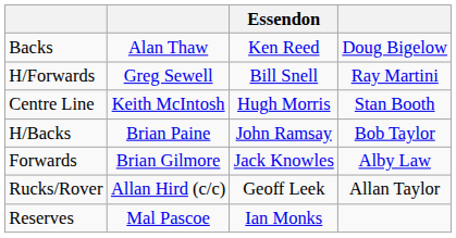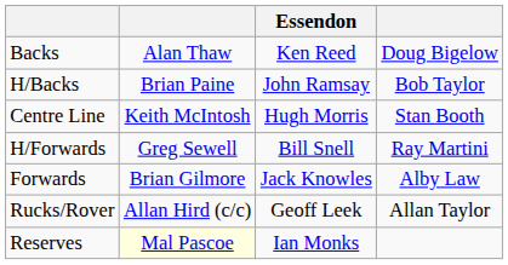 <table class="wikitable">
 <tr>
 <th></th>
 <th></th>
 <th>Essendon</th>
 <th></th>
 </tr>
 <tr>
 <td>Backs</td>
 <td align=center><a href='#'>Alan Thaw</a></td>
 <td align=center><a href='#'>Ken Reed</a></td>
 <td align=center><a href='#'>Doug Bigelow</a></td>
 </tr>
 <tr>
-<td>H/Forwards</td>
-<td align=center><a href='#'>Greg Sewell</a></td>
-<td align=center><a href='#'>Bill Snell</a></td>
-<td align=center><a href='#'>Ray Martini</a></td>
+<td>H/Backs</td>
+<td align=center><a href='#'>Brian Paine</a></td>
+<td align=center><a href='#'>John Ramsay</a></td>
+<td align=center><a href='#'>Bob Taylor</a></td>
 </tr>
 <tr>
 <td>Centre Line</td>
 <td align=center><a href='#'>Keith McIntosh</a></td>
 <td align=center><a href='#'>Hugh Morris</a></td>
 <td align=center><a href='#'>Stan Booth</a></td>
 </tr>
 <tr>
-<td>H/Backs</td>
-<td align=center><a href='#'>Brian Paine</a></td>
-<td align=center><a href='#'>John Ramsay</a></td>
-<td align=center><a href='#'>Bob Taylor</a></td>
+<td>H/Forwards</td>
+<td align=center><a href='#'>Greg Sewell</a></td>
+<td align=center><a href='#'>Bill Snell</a></td>
+<td align=center><a href='#'>Ray Martini</a></td>
 </tr>
 <tr>
 <td>Forwards</td>
 <td align=center><a href='#'>Brian Gilmore</a></td>
 <td align=center><a href='#'>Jack Knowles</a></td>
 <td align=center><a href='#'>Alby Law</a></td>
 </tr>
 <tr>
 <td>Rucks/Rover</td>
 <td align=center><a href='#'>Allan Hird</a> (c/c)</td>
 <td align=center>Geoff Leek</td>
 <td align=center>Allan Taylor</td>
 </tr>
 <tr>
 <td>Reserves</td>
-<td align=center><a href='#'>Mal Pascoe</a></td>
+<td align=center style="background: lightyellow;"><a href='#'>Mal Pascoe</a></td>
 <td align=center><a href='#'>Ian Monks</a></td>
 <td align=center></td>
 </tr>
 </table>
